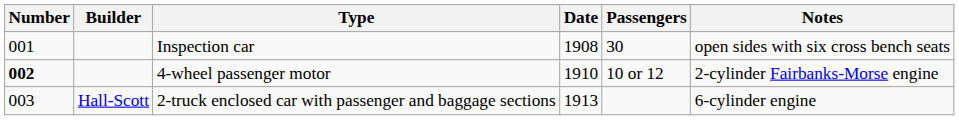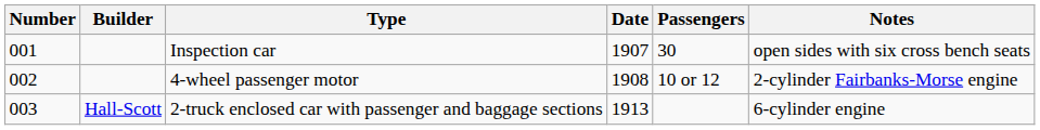 <table class="wikitable">
 <tr>
 <th>Number</th>
 <th>Builder</th>
 <th>Type</th>
 <th>Date</th>
 <th>Passengers</th>
 <th>Notes</th>
 </tr>
 <tr>
 <td>001</td>
 <td></td>
 <td>Inspection car</td>
-<td>1908</td>
+<td>1907</td>
 <td>30</td>
 <td>open sides with six cross bench seats</td>
 </tr>
 <tr>
-<td><strong>002</strong></td>
+<td>002</td>
 <td></td>
 <td>4-wheel passenger motor</td>
-<td>1910</td>
+<td>1908</td>
 <td>10 or 12</td>
 <td>2-cylinder <a href='#'>Fairbanks-Morse</a> engine</td>
 </tr>
 <tr>
 <td>003</td>
 <td><a href='#'>Hall-Scott</a></td>
 <td>2-truck enclosed car with passenger and baggage sections</td>
 <td>1913</td>
 <td></td>
 <td> 6-cylinder engine</td>
 </tr>
 </table>
